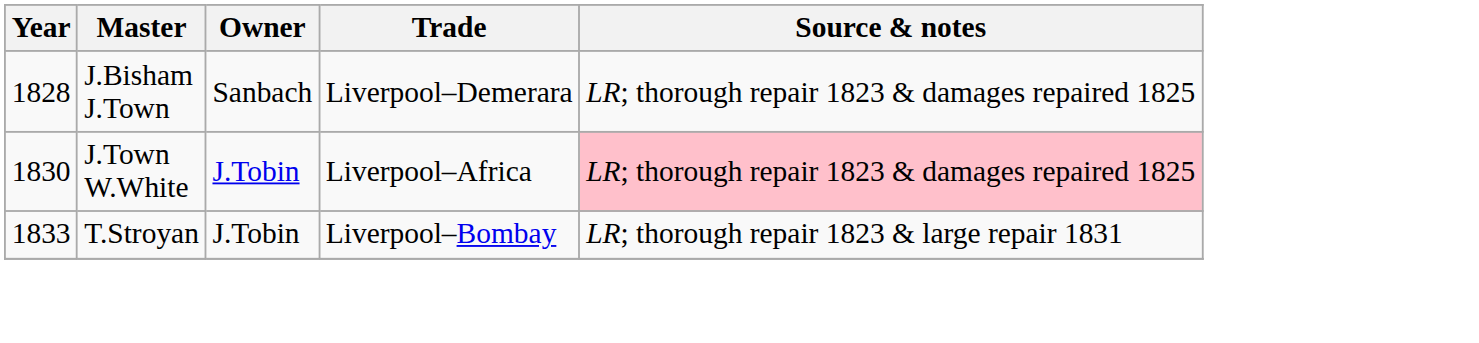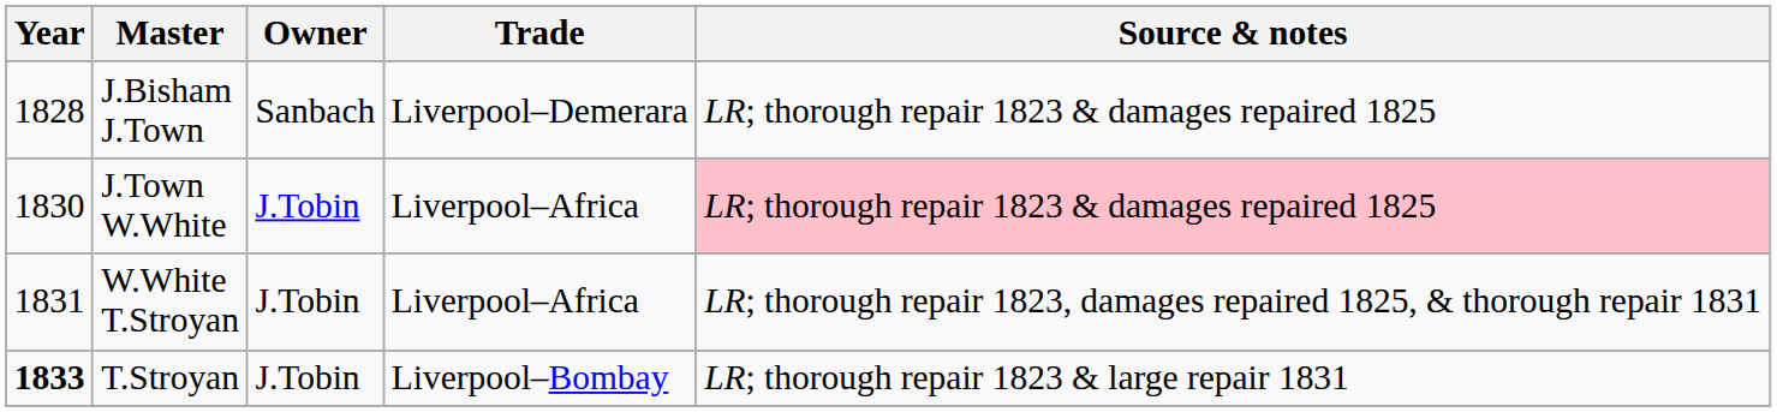 <table class=" wikitable">
 <tr>
 <th>Year</th>
 <th>Master</th>
 <th>Owner</th>
 <th>Trade</th>
 <th>Source & notes</th>
 </tr>
 <tr>
 <td>1828</td>
 <td>J.Bisham<br>J.Town</td>
 <td>Sanbach</td>
 <td>Liverpool–Demerara</td>
 <td><em>LR</em>; thorough repair 1823 & damages repaired 1825</td>
 </tr>
 <tr>
 <td>1830</td>
 <td>J.Town<br>W.White</td>
 <td><a href='#'>J.Tobin</a></td>
 <td>Liverpool–Africa</td>
 <td style="background: pink;"><em>LR</em>; thorough repair 1823 & damages repaired 1825</td>
 </tr>
 <tr>
-<td>1833</td>
+<td>1831</td>
+<td>W.White<br>T.Stroyan</td>
+<td>J.Tobin</td>
+<td>Liverpool–Africa</td>
+<td><em>LR</em>; thorough repair 1823, damages repaired 1825, & thorough repair 1831</td>
+</tr>
+<tr>
+<td><strong>1833</strong></td>
 <td>T.Stroyan</td>
 <td>J.Tobin</td>
 <td>Liverpool–<a href='#'>Bombay</a></td>
 <td><em>LR</em>; thorough repair 1823 & large repair 1831</td>
 </tr>
 <tr>
 </tr>
 </table>
